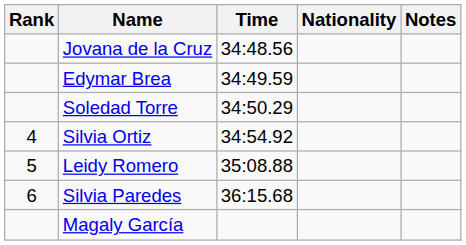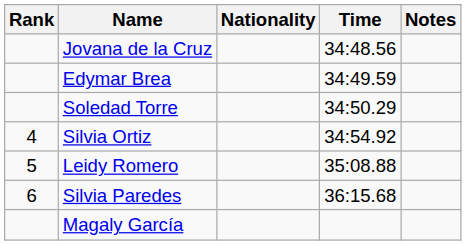 <table class="wikitable sortable" style="text-align:center;font-size:95%">
 <tr>
 <th>Rank</th>
 <th>Name</th>
+<th>Nationality</th>
 <th>Time</th>
-<th>Nationality</th>
 <th>Notes</th>
 </tr>
 <tr>
 <td></td>
 <td align=left><a href='#'>Jovana de la Cruz</a></td>
+<td align=left></td>
 <td>34:48.56</td>
-<td align=left></td>
 <td></td>
 </tr>
 <tr>
 <td></td>
 <td align=left><a href='#'>Edymar Brea</a></td>
+<td align=left></td>
 <td>34:49.59</td>
-<td align=left></td>
 <td></td>
 </tr>
 <tr>
 <td></td>
 <td align=left><a href='#'>Soledad Torre</a></td>
+<td align=left></td>
 <td>34:50.29</td>
-<td align=left></td>
 <td></td>
 </tr>
 <tr>
 <td>4</td>
 <td align=left><a href='#'>Silvia Ortiz</a></td>
+<td align=left></td>
 <td>34:54.92</td>
-<td align=left></td>
 <td></td>
 </tr>
 <tr>
 <td>5</td>
 <td align=left><a href='#'>Leidy Romero</a></td>
+<td align=left></td>
 <td>35:08.88</td>
-<td align=left></td>
 <td></td>
 </tr>
 <tr>
 <td>6</td>
 <td align=left><a href='#'>Silvia Paredes</a></td>
+<td align=left></td>
 <td>36:15.68</td>
-<td align=left></td>
 <td></td>
 </tr>
 <tr>
 <td></td>
 <td align=left><a href='#'>Magaly García</a></td>
+<td align=left></td>
 <td></td>
-<td align=left></td>
 <td></td>
 </tr>
 </table>
